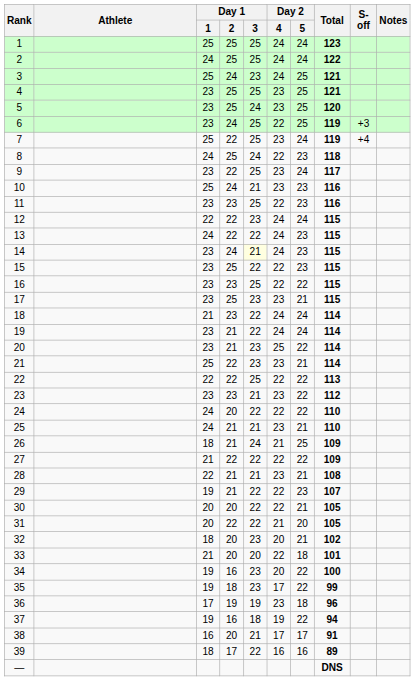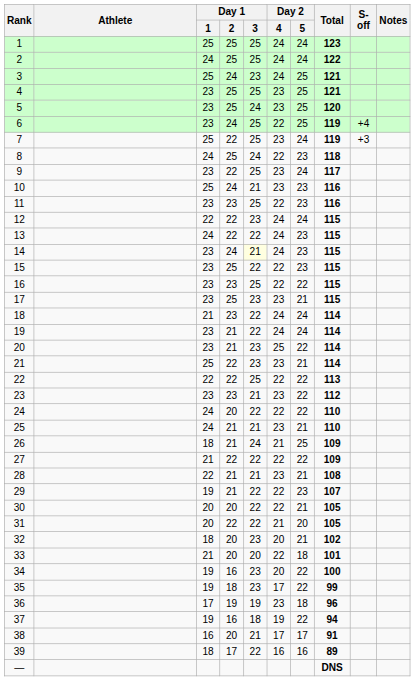 <table class="wikitable" style="text-align:center">
 <tr>
 <th rowspan=2 width=40>Rank</th>
 <th rowspan=2 width=250>Athlete</th>
 <th colspan=3>Day 1</th>
 <th colspan=2>Day 2</th>
 <th rowspan=2 width=50>Total</th>
 <th rowspan=2 width=35>S-off</th>
 <th rowspan=2 width=45>Notes</th>
 </tr>
 <tr>
 <th width=30>1</th>
 <th width=30>2</th>
 <th width=30>3</th>
 <th width=30>4</th>
 <th width=30>5</th>
 </tr>
 <tr bgcolor=ccffcc>
 <td>1</td>
 <td align=left></td>
 <td>25</td>
 <td>25</td>
 <td>25</td>
 <td>24</td>
 <td>24</td>
 <td><strong>123</strong></td>
 <td></td>
 <td></td>
 </tr>
 <tr bgcolor=ccffcc>
 <td>2</td>
 <td align=left></td>
 <td>24</td>
 <td>25</td>
 <td>25</td>
 <td>24</td>
 <td>24</td>
 <td><strong>122</strong></td>
 <td></td>
 <td></td>
 </tr>
 <tr bgcolor=ccffcc>
 <td>3</td>
 <td align=left></td>
 <td>25</td>
 <td>24</td>
 <td>23</td>
 <td>24</td>
 <td>25</td>
 <td><strong>121</strong></td>
 <td></td>
 <td></td>
 </tr>
 <tr bgcolor=ccffcc>
 <td>4</td>
 <td align=left></td>
 <td>23</td>
 <td>25</td>
 <td>25</td>
 <td>23</td>
 <td>25</td>
 <td><strong>121</strong></td>
 <td></td>
 <td></td>
 </tr>
 <tr bgcolor=ccffcc>
 <td>5</td>
 <td align=left></td>
 <td>23</td>
 <td>25</td>
 <td>24</td>
 <td>23</td>
 <td>25</td>
 <td><strong>120</strong></td>
 <td></td>
 <td></td>
 </tr>
 <tr bgcolor=ccffcc>
 <td>6</td>
 <td align=left></td>
 <td>23</td>
 <td>24</td>
 <td>25</td>
 <td>22</td>
 <td>25</td>
 <td><strong>119</strong></td>
-<td>+3</td>
+<td>+4</td>
 <td></td>
 </tr>
 <tr>
 <td>7</td>
 <td align=left></td>
 <td>25</td>
 <td>22</td>
 <td>25</td>
 <td>23</td>
 <td>24</td>
 <td><strong>119</strong></td>
-<td>+4</td>
+<td>+3</td>
 <td></td>
 </tr>
 <tr>
 <td>8</td>
 <td align=left></td>
 <td>24</td>
 <td>25</td>
 <td>24</td>
 <td>22</td>
 <td>23</td>
 <td><strong>118</strong></td>
 <td></td>
 <td></td>
 </tr>
 <tr>
 <td>9</td>
 <td align=left></td>
 <td>23</td>
 <td>22</td>
 <td>25</td>
 <td>23</td>
 <td>24</td>
 <td><strong>117</strong></td>
 <td></td>
 <td></td>
 </tr>
 <tr>
 <td>10</td>
 <td align=left></td>
 <td>25</td>
 <td>24</td>
 <td>21</td>
 <td>23</td>
 <td>23</td>
 <td><strong>116</strong></td>
 <td></td>
 <td></td>
 </tr>
 <tr>
 <td>11</td>
 <td align=left></td>
 <td>23</td>
 <td>23</td>
 <td>25</td>
 <td>22</td>
 <td>23</td>
 <td><strong>116</strong></td>
 <td></td>
 <td></td>
 </tr>
 <tr>
 <td>12</td>
 <td align=left></td>
 <td>22</td>
 <td>22</td>
 <td>23</td>
 <td>24</td>
 <td>24</td>
 <td><strong>115</strong></td>
 <td></td>
 <td></td>
 </tr>
 <tr>
 <td>13</td>
 <td align=left></td>
 <td>24</td>
 <td>22</td>
 <td>22</td>
 <td>24</td>
 <td>23</td>
 <td><strong>115</strong></td>
 <td></td>
 <td></td>
 </tr>
 <tr>
 <td>14</td>
 <td align=left></td>
 <td>23</td>
 <td>24</td>
 <td style="background: lightyellow;">21</td>
 <td>24</td>
 <td>23</td>
 <td><strong>115</strong></td>
 <td></td>
 <td></td>
 </tr>
 <tr>
 <td>15</td>
 <td align=left></td>
 <td>23</td>
 <td>25</td>
 <td>22</td>
 <td>22</td>
 <td>23</td>
 <td><strong>115</strong></td>
 <td></td>
 <td></td>
 </tr>
 <tr>
 <td>16</td>
 <td align=left></td>
 <td>23</td>
 <td>23</td>
 <td>25</td>
 <td>22</td>
 <td>22</td>
 <td><strong>115</strong></td>
 <td></td>
 <td></td>
 </tr>
 <tr>
 <td>17</td>
 <td align=left></td>
 <td>23</td>
 <td>25</td>
 <td>23</td>
 <td>23</td>
 <td>21</td>
 <td><strong>115</strong></td>
 <td></td>
 <td></td>
 </tr>
 <tr>
 <td>18</td>
 <td align=left></td>
 <td>21</td>
 <td>23</td>
 <td>22</td>
 <td>24</td>
 <td>24</td>
 <td><strong>114</strong></td>
 <td></td>
 <td></td>
 </tr>
 <tr>
 <td>19</td>
 <td align=left></td>
 <td>23</td>
 <td>21</td>
 <td>22</td>
 <td>24</td>
 <td>24</td>
 <td><strong>114</strong></td>
 <td></td>
 <td></td>
 </tr>
 <tr>
 <td>20</td>
 <td align=left></td>
 <td>23</td>
 <td>21</td>
 <td>23</td>
 <td>25</td>
 <td>22</td>
 <td><strong>114</strong></td>
 <td></td>
 <td></td>
 </tr>
 <tr>
 <td>21</td>
 <td align=left></td>
 <td>25</td>
 <td>22</td>
 <td>23</td>
 <td>23</td>
 <td>21</td>
 <td><strong>114</strong></td>
 <td></td>
 <td></td>
 </tr>
 <tr>
 <td>22</td>
 <td align=left></td>
 <td>22</td>
 <td>22</td>
 <td>25</td>
 <td>22</td>
 <td>22</td>
 <td><strong>113</strong></td>
 <td></td>
 <td></td>
 </tr>
 <tr>
 <td>23</td>
 <td align=left></td>
 <td>23</td>
 <td>23</td>
 <td>21</td>
 <td>23</td>
 <td>22</td>
 <td><strong>112</strong></td>
 <td></td>
 <td></td>
 </tr>
 <tr>
 <td>24</td>
 <td align=left></td>
 <td>24</td>
 <td>20</td>
 <td>22</td>
 <td>22</td>
 <td>22</td>
 <td><strong>110</strong></td>
 <td></td>
 <td></td>
 </tr>
 <tr>
 <td>25</td>
 <td align=left></td>
 <td>24</td>
 <td>21</td>
 <td>21</td>
 <td>23</td>
 <td>21</td>
 <td><strong>110</strong></td>
 <td></td>
 <td></td>
 </tr>
 <tr>
 <td>26</td>
 <td align=left></td>
 <td>18</td>
 <td>21</td>
 <td>24</td>
 <td>21</td>
 <td>25</td>
 <td><strong>109</strong></td>
 <td></td>
 <td></td>
 </tr>
 <tr>
 <td>27</td>
 <td align=left></td>
 <td>21</td>
 <td>22</td>
 <td>22</td>
 <td>22</td>
 <td>22</td>
 <td><strong>109</strong></td>
 <td></td>
 <td></td>
 </tr>
 <tr>
 <td>28</td>
 <td align=left></td>
 <td>22</td>
 <td>21</td>
 <td>21</td>
 <td>23</td>
 <td>21</td>
 <td><strong>108</strong></td>
 <td></td>
 <td></td>
 </tr>
 <tr>
 <td>29</td>
 <td align=left></td>
 <td>19</td>
 <td>21</td>
 <td>22</td>
 <td>22</td>
 <td>23</td>
 <td><strong>107</strong></td>
 <td></td>
 <td></td>
 </tr>
 <tr>
 <td>30</td>
 <td align=left></td>
 <td>20</td>
 <td>20</td>
 <td>22</td>
 <td>22</td>
 <td>21</td>
 <td><strong>105</strong></td>
 <td></td>
 <td></td>
 </tr>
 <tr>
 <td>31</td>
 <td align=left></td>
 <td>20</td>
 <td>22</td>
 <td>22</td>
 <td>21</td>
 <td>20</td>
 <td><strong>105</strong></td>
 <td></td>
 <td></td>
 </tr>
 <tr>
 <td>32</td>
 <td align=left></td>
 <td>18</td>
 <td>20</td>
 <td>23</td>
 <td>20</td>
 <td>21</td>
 <td><strong>102</strong></td>
 <td></td>
 <td></td>
 </tr>
 <tr>
 <td>33</td>
 <td align=left></td>
 <td>21</td>
 <td>20</td>
 <td>20</td>
 <td>22</td>
 <td>18</td>
 <td><strong>101</strong></td>
 <td></td>
 <td></td>
 </tr>
 <tr>
 <td>34</td>
 <td align=left></td>
 <td>19</td>
 <td>16</td>
 <td>23</td>
 <td>20</td>
 <td>22</td>
 <td><strong>100</strong></td>
 <td></td>
 <td></td>
 </tr>
 <tr>
 <td>35</td>
 <td align=left></td>
 <td>19</td>
 <td>18</td>
 <td>23</td>
 <td>17</td>
 <td>22</td>
 <td><strong>99</strong></td>
 <td></td>
 <td></td>
 </tr>
 <tr>
 <td>36</td>
 <td align=left></td>
 <td>17</td>
 <td>19</td>
 <td>19</td>
 <td>23</td>
 <td>18</td>
 <td><strong>96</strong></td>
 <td></td>
 <td></td>
 </tr>
 <tr>
 <td>37</td>
 <td align=left></td>
 <td>19</td>
 <td>16</td>
 <td>18</td>
 <td>19</td>
 <td>22</td>
 <td><strong>94</strong></td>
 <td></td>
 <td></td>
 </tr>
 <tr>
 <td>38</td>
 <td align=left></td>
 <td>16</td>
 <td>20</td>
 <td>21</td>
 <td>17</td>
 <td>17</td>
 <td><strong>91</strong></td>
 <td></td>
 <td></td>
 </tr>
 <tr>
 <td>39</td>
 <td align=left></td>
 <td>18</td>
 <td>17</td>
 <td>22</td>
 <td>16</td>
 <td>16</td>
 <td><strong>89</strong></td>
 <td></td>
 <td></td>
 </tr>
 <tr>
 <td>—</td>
 <td align=left></td>
 <td></td>
 <td></td>
 <td></td>
 <td></td>
 <td></td>
 <td><strong>DNS</strong></td>
 <td></td>
 <td></td>
 </tr>
 </table>
